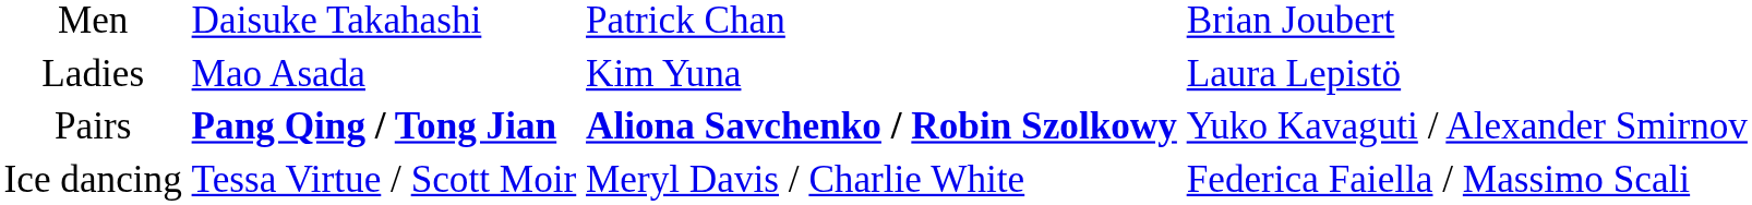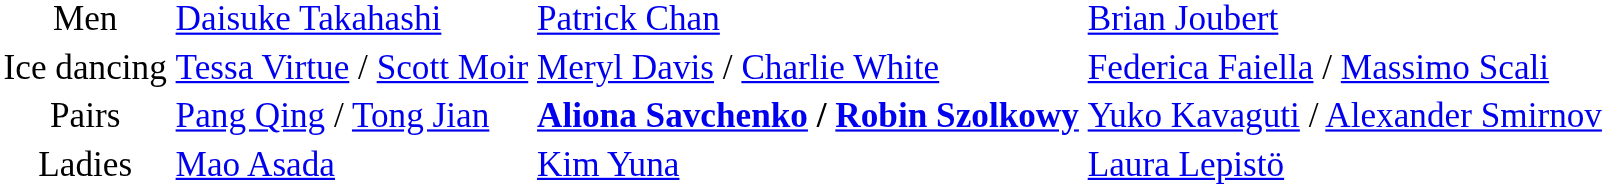 <table>
 <tr>
 <td align="center">Men</td>
 <td> <a href='#'>Daisuke Takahashi</a></td>
 <td> <a href='#'>Patrick Chan</a></td>
 <td> <a href='#'>Brian Joubert</a></td>
 </tr>
 <tr>
+<td align="center">Ice dancing</td>
+<td> <a href='#'>Tessa Virtue</a> / <a href='#'>Scott Moir</a></td>
+<td> <a href='#'>Meryl Davis</a> / <a href='#'>Charlie White</a></td>
+<td> <a href='#'>Federica Faiella</a> / <a href='#'>Massimo Scali</a></td>
+</tr>
+<tr>
+<td align="center">Pairs</td>
+<td> <a href='#'>Pang Qing</a> / <a href='#'>Tong Jian</a></td>
+<td><strong> <a href='#'>Aliona Savchenko</a> / <a href='#'>Robin Szolkowy</a></strong></td>
+<td> <a href='#'>Yuko Kavaguti</a> / <a href='#'>Alexander Smirnov</a></td>
+</tr>
+<tr>
 <td align="center">Ladies</td>
 <td> <a href='#'>Mao Asada</a></td>
 <td> <a href='#'>Kim Yuna</a></td>
 <td> <a href='#'>Laura Lepistö</a></td>
 </tr>
-<tr>
-<td align="center">Pairs</td>
-<td><strong> <a href='#'>Pang Qing</a> / <a href='#'>Tong Jian</a></strong></td>
-<td><strong> <a href='#'>Aliona Savchenko</a> / <a href='#'>Robin Szolkowy</a></strong></td>
-<td> <a href='#'>Yuko Kavaguti</a> / <a href='#'>Alexander Smirnov</a></td>
-</tr>
-<tr>
-<td align="center">Ice dancing</td>
-<td> <a href='#'>Tessa Virtue</a> / <a href='#'>Scott Moir</a></td>
-<td> <a href='#'>Meryl Davis</a> / <a href='#'>Charlie White</a></td>
-<td> <a href='#'>Federica Faiella</a> / <a href='#'>Massimo Scali</a></td>
-</tr>
 </table>
